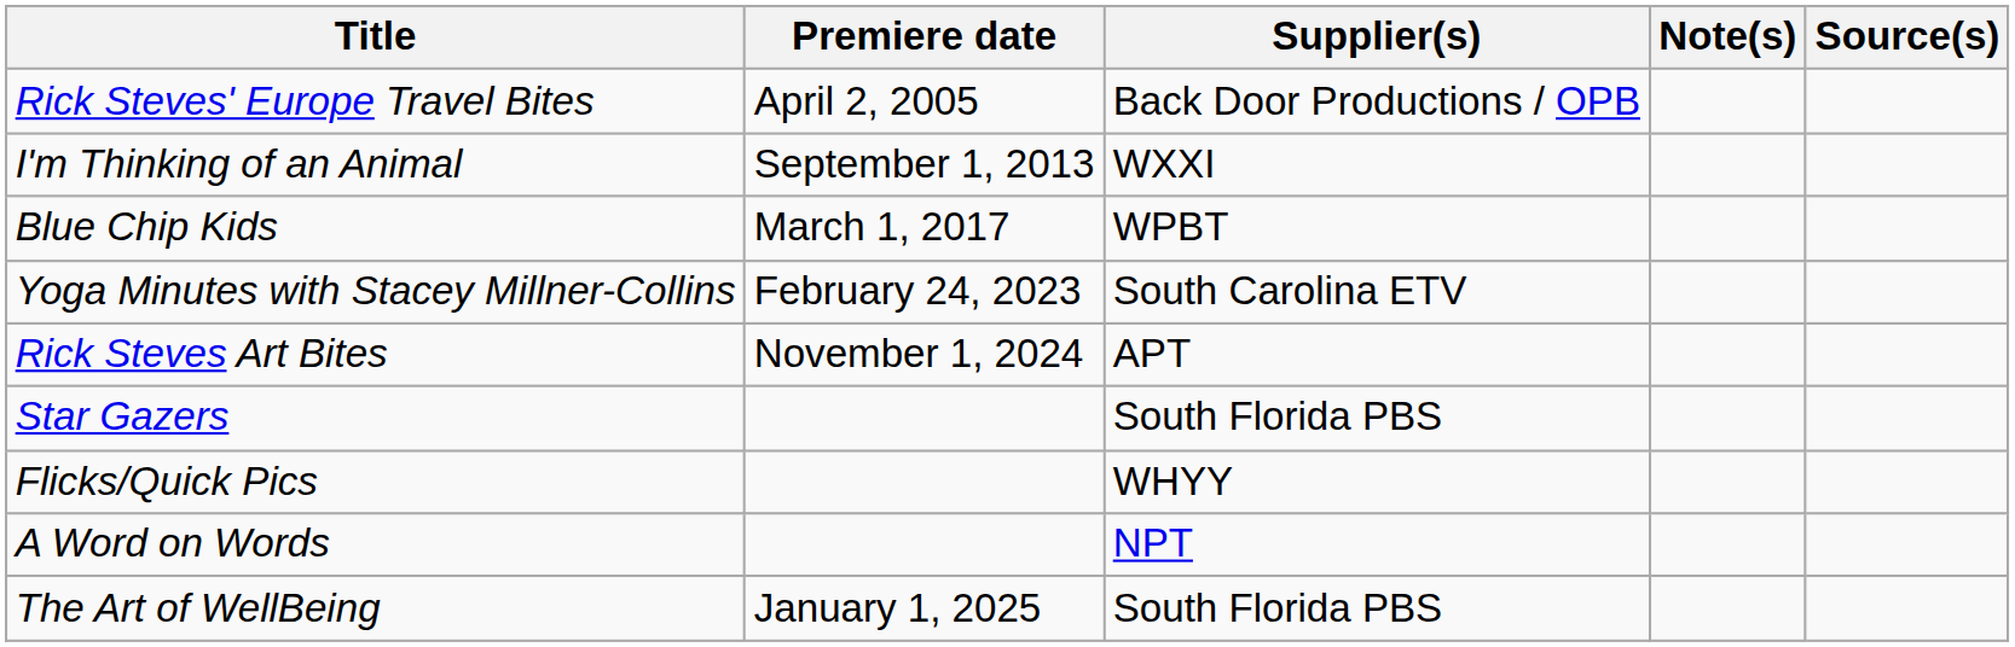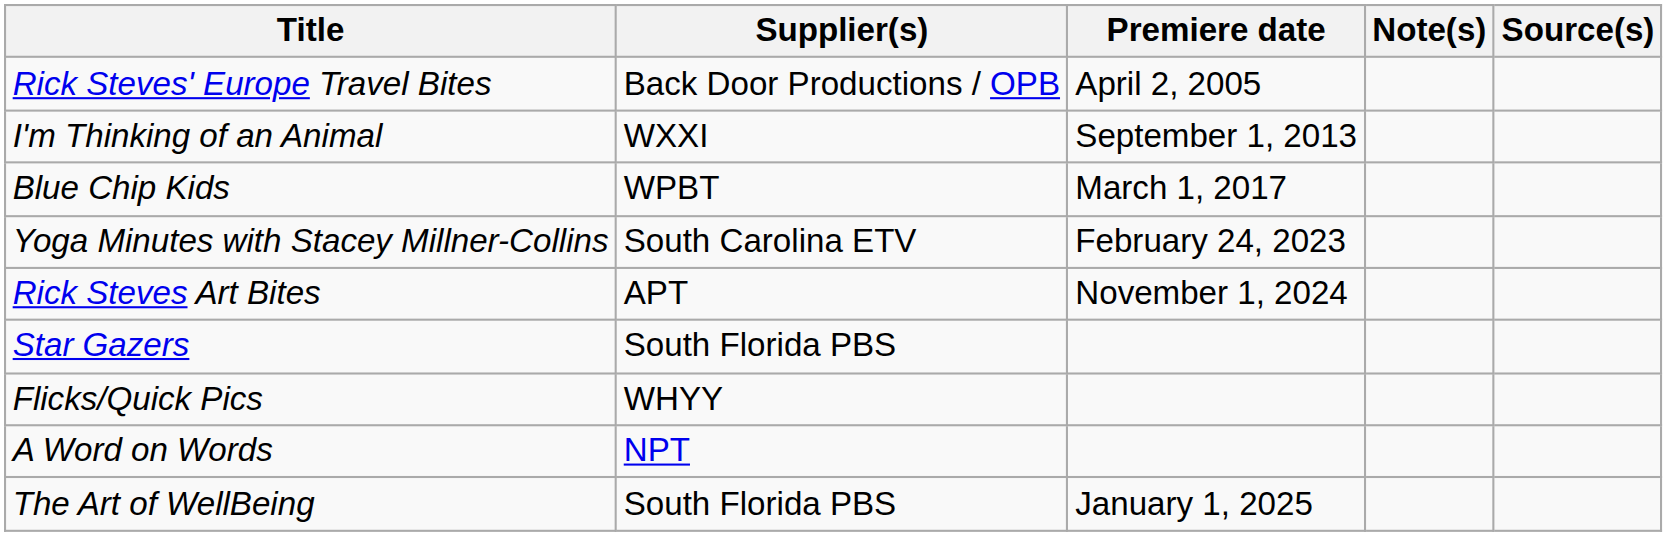 <table class="wikitable sortable">
 <tr>
 <th>Title</th>
+<th>Supplier(s)</th>
 <th>Premiere date</th>
-<th>Supplier(s)</th>
 <th>Note(s)</th>
 <th>Source(s)</th>
 </tr>
 <tr>
 <td><em><a href='#'>Rick Steves' Europe</a> Travel Bites</em></td>
+<td>Back Door Productions / <a href='#'>OPB</a></td>
 <td>April 2, 2005</td>
-<td>Back Door Productions / <a href='#'>OPB</a></td>
 <td></td>
 <td></td>
 </tr>
 <tr>
 <td><em>I'm Thinking of an Animal</em></td>
+<td>WXXI</td>
 <td>September 1, 2013</td>
-<td>WXXI</td>
 <td></td>
 <td></td>
 </tr>
 <tr>
 <td><em>Blue Chip Kids</em></td>
+<td>WPBT</td>
 <td>March 1, 2017</td>
-<td>WPBT</td>
 <td></td>
 <td></td>
 </tr>
 <tr>
 <td><em>Yoga Minutes with Stacey Millner-Collins</em></td>
+<td>South Carolina ETV</td>
 <td>February 24, 2023</td>
-<td>South Carolina ETV</td>
 <td></td>
 <td></td>
 </tr>
 <tr>
 <td><em><a href='#'>Rick Steves</a> Art Bites</em></td>
+<td>APT</td>
 <td>November 1, 2024</td>
-<td>APT</td>
 <td></td>
 <td></td>
 </tr>
 <tr>
 <td><em><a href='#'>Star Gazers</a></em></td>
+<td>South Florida PBS</td>
 <td></td>
-<td>South Florida PBS</td>
 <td></td>
 <td></td>
 </tr>
 <tr>
 <td><em>Flicks/Quick Pics</em></td>
+<td>WHYY</td>
 <td></td>
-<td>WHYY</td>
 <td></td>
 <td></td>
 </tr>
 <tr>
 <td><em>A Word on Words</em></td>
+<td><a href='#'>NPT</a></td>
 <td></td>
-<td><a href='#'>NPT</a></td>
 <td></td>
 <td></td>
 </tr>
 <tr>
 <td><em>The Art of WellBeing</em></td>
+<td>South Florida PBS</td>
 <td>January 1, 2025</td>
-<td>South Florida PBS</td>
 <td></td>
 <td></td>
 </tr>
 </table>
